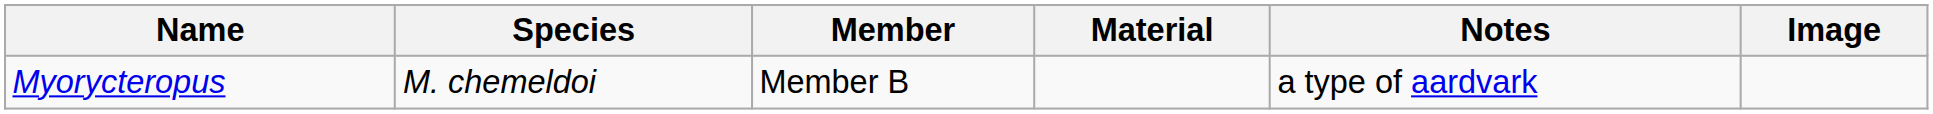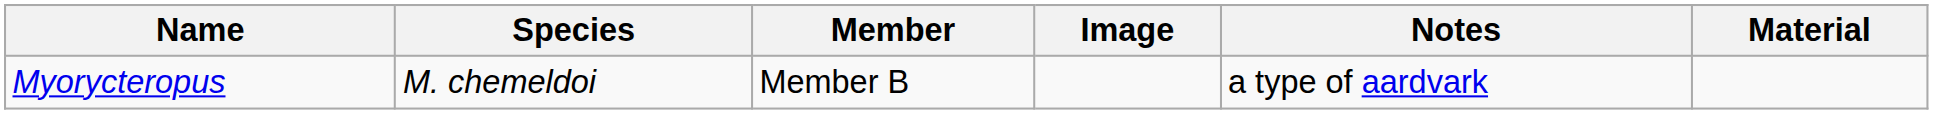 <table class="wikitable" align="center" width="75%">
 <tr>
 <th>Name</th>
 <th>Species</th>
 <th>Member</th>
+<th>Image</th>
+<th>Notes</th>
 <th>Material</th>
-<th>Notes</th>
-<th>Image</th>
 </tr>
 <tr>
 <td><em><a href='#'>Myorycteropus </a></em></td>
 <td><em>M. chemeldoi</em></td>
 <td>Member B</td>
 <td></td>
 <td>a type of <a href='#'>aardvark</a></td>
 <td></td>
 </tr>
 </table>
